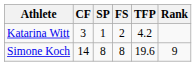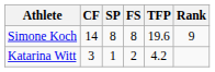 <table class="wikitable" border="1" style="font-size:90%">
 <tr>
 <th>Athlete</th>
 <th>CF</th>
 <th>SP</th>
 <th>FS</th>
 <th>TFP</th>
 <th>Rank</th>
 </tr>
 <tr align=center>
+<td align=left><a href='#'>Simone Koch</a></td>
+<td>14</td>
+<td>8</td>
+<td>8</td>
+<td>19.6</td>
+<td>9</td>
+</tr>
+<tr align=center>
 <td align=left><a href='#'>Katarina Witt</a></td>
 <td>3</td>
 <td>1</td>
 <td>2</td>
 <td>4.2</td>
 <td></td>
 </tr>
-<tr align=center>
-<td align=left><a href='#'>Simone Koch</a></td>
-<td>14</td>
-<td>8</td>
-<td>8</td>
-<td>19.6</td>
-<td>9</td>
-</tr>
 </table>
